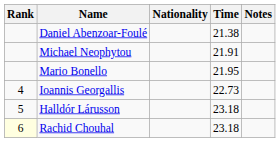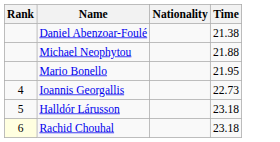 <table class="wikitable sortable" style="text-align:center; font-size:95%">
 <tr>
 <th>Rank</th>
 <th>Name</th>
 <th>Nationality</th>
 <th>Time</th>
-<th>Notes</th>
 </tr>
 <tr>
 <td></td>
 <td align=left><a href='#'>Daniel Abenzoar-Foulé</a></td>
 <td align=left></td>
 <td>21.38</td>
-<td></td>
 </tr>
 <tr>
 <td></td>
 <td align=left><a href='#'>Michael Neophytou</a></td>
 <td align=left></td>
-<td>21.91</td>
-<td></td>
+<td>21.88</td>
 </tr>
 <tr>
 <td></td>
 <td align=left><a href='#'>Mario Bonello</a></td>
 <td align=left></td>
 <td>21.95</td>
-<td></td>
 </tr>
 <tr>
 <td>4</td>
 <td align=left><a href='#'>Ioannis Georgallis</a></td>
 <td align=left></td>
 <td>22.73</td>
-<td></td>
 </tr>
 <tr>
 <td>5</td>
 <td align=left><a href='#'>Halldór Lárusson</a></td>
 <td align=left></td>
 <td>23.18</td>
-<td></td>
 </tr>
 <tr>
 <td style="background: lightyellow;">6</td>
 <td align=left><a href='#'>Rachid Chouhal</a></td>
 <td align=left></td>
 <td>23.18</td>
-<td></td>
 </tr>
 </table>
